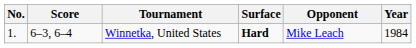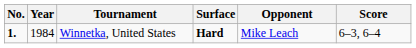 <table class="sortable wikitable" style=font-size:97%>
 <tr>
 <th>No.</th>
-<th style="width:90px" class="unsortable">Score</th>
+<th style="width:30px">Year</th>
 <th style="width:170px">Tournament</th>
 <th style="width:50px">Surface</th>
 <th style="width:120px">Opponent</th>
-<th style="width:30px">Year</th>
+<th style="width:90px" class="unsortable">Score</th>
 </tr>
 <tr>
-<td>1.</td>
-<td>6–3, 6–4</td>
+<td><strong>1.</strong></td>
+<td>1984</td>
 <td><a href='#'>Winnetka</a>, United States</td>
 <td><strong>Hard</strong></td>
 <td> <a href='#'>Mike Leach</a></td>
-<td>1984</td>
+<td>6–3, 6–4</td>
 </tr>
 </table>
